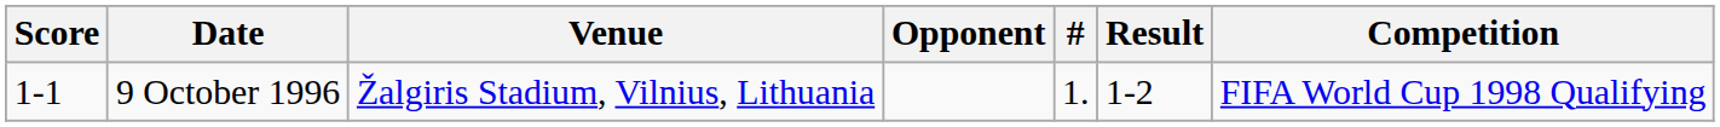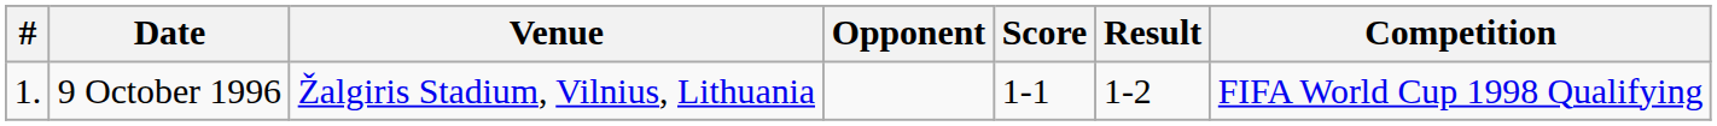 <table class="wikitable">
 <tr>
-<th>Score</th>
+<th>#</th>
 <th>Date</th>
 <th>Venue</th>
 <th>Opponent</th>
-<th>#</th>
+<th>Score</th>
 <th>Result</th>
 <th>Competition</th>
 </tr>
 <tr>
-<td>1-1</td>
+<td>1.</td>
 <td>9 October 1996</td>
 <td><a href='#'>Žalgiris Stadium</a>, <a href='#'>Vilnius</a>, <a href='#'>Lithuania</a></td>
 <td></td>
-<td>1.</td>
+<td>1-1</td>
 <td>1-2</td>
 <td><a href='#'>FIFA World Cup 1998 Qualifying</a></td>
 </tr>
 </table>
